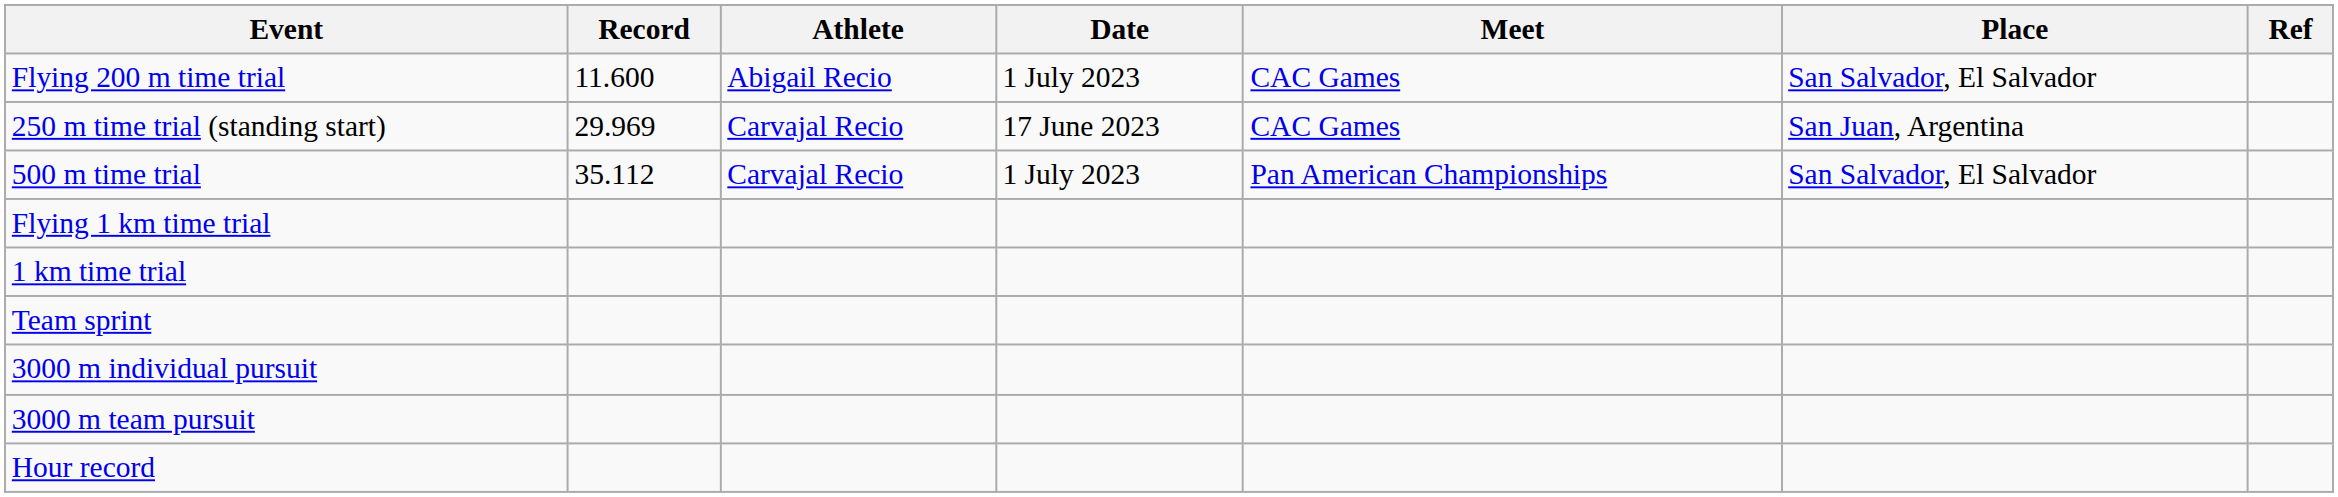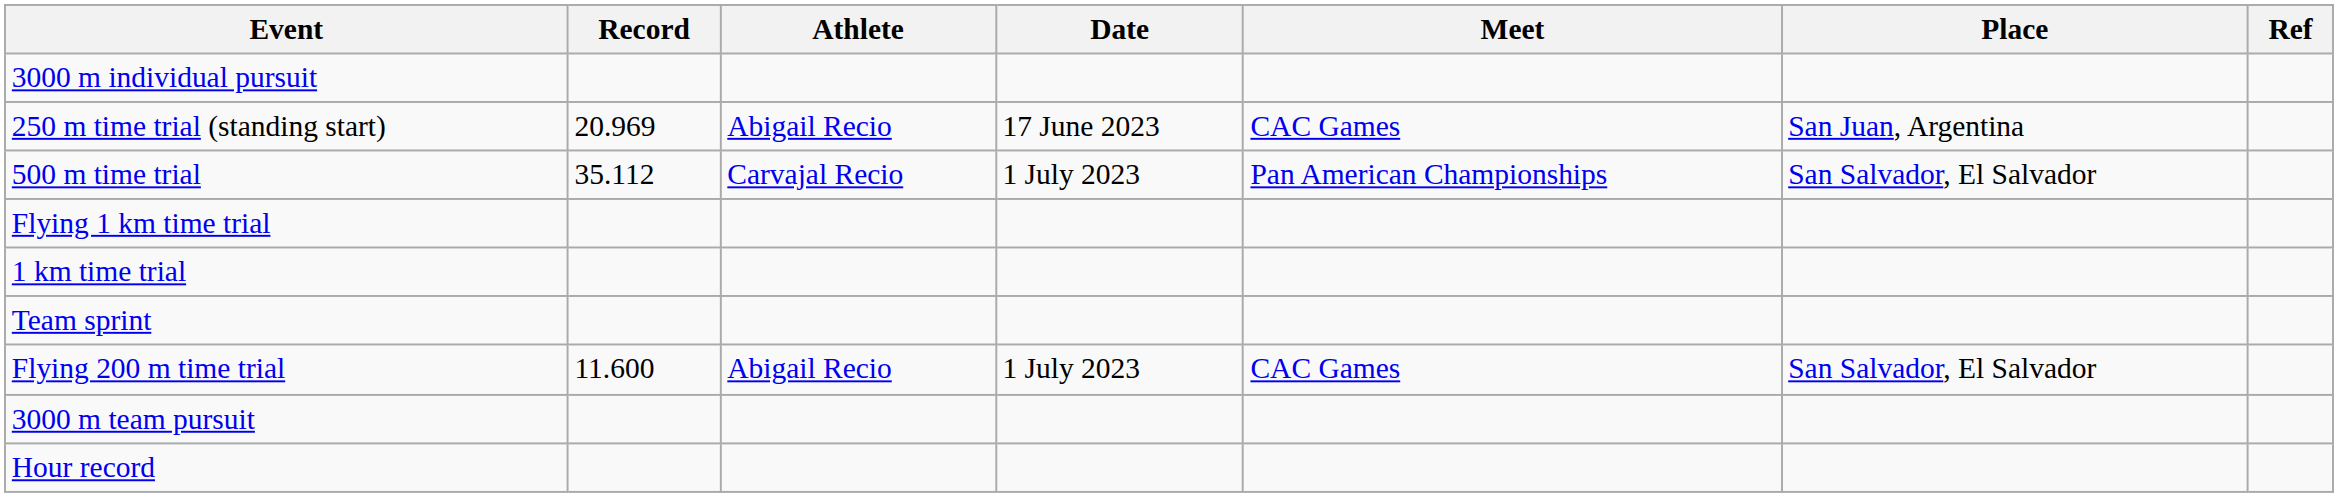 <table class="wikitable" style="font-size:95%; width: 95%;">
 <tr>
 <th>Event</th>
 <th>Record</th>
 <th>Athlete</th>
 <th>Date</th>
 <th>Meet</th>
 <th>Place</th>
 <th>Ref</th>
 </tr>
 <tr>
-<td><a href='#'>Flying 200 m time trial</a></td>
-<td>11.600</td>
-<td><a href='#'>Abigail Recio</a></td>
-<td>1 July 2023</td>
-<td><a href='#'>CAC Games</a></td>
-<td><a href='#'>San Salvador</a>, El Salvador</td>
+<td><a href='#'>3000 m individual pursuit</a></td>
+<td></td>
+<td></td>
+<td></td>
+<td></td>
+<td></td>
 <td></td>
 </tr>
 <tr>
 <td><a href='#'>250 m time trial</a> (standing start)</td>
-<td>29.969</td>
-<td><a href='#'>Carvajal Recio</a></td>
+<td>20.969</td>
+<td><a href='#'>Abigail Recio</a></td>
 <td>17 June 2023</td>
 <td><a href='#'>CAC Games</a></td>
 <td><a href='#'>San Juan</a>, Argentina</td>
 <td></td>
 </tr>
 <tr>
 <td><a href='#'>500 m time trial</a></td>
 <td>35.112</td>
 <td><a href='#'>Carvajal Recio</a></td>
 <td>1 July 2023</td>
 <td><a href='#'>Pan American Championships</a></td>
 <td><a href='#'>San Salvador</a>, El Salvador</td>
 <td></td>
 </tr>
 <tr>
 <td><a href='#'>Flying 1 km time trial</a></td>
 <td></td>
 <td></td>
 <td></td>
 <td></td>
 <td></td>
 <td></td>
 </tr>
 <tr>
 <td><a href='#'>1 km time trial</a></td>
 <td></td>
 <td></td>
 <td></td>
 <td></td>
 <td></td>
 <td></td>
 </tr>
 <tr>
 <td><a href='#'>Team sprint</a></td>
 <td></td>
 <td></td>
 <td></td>
 <td></td>
 <td></td>
 <td></td>
 </tr>
 <tr>
-<td><a href='#'>3000 m individual pursuit</a></td>
-<td></td>
-<td></td>
-<td></td>
-<td></td>
-<td></td>
+<td><a href='#'>Flying 200 m time trial</a></td>
+<td>11.600</td>
+<td><a href='#'>Abigail Recio</a></td>
+<td>1 July 2023</td>
+<td><a href='#'>CAC Games</a></td>
+<td><a href='#'>San Salvador</a>, El Salvador</td>
 <td></td>
 </tr>
 <tr>
 <td><a href='#'>3000 m team pursuit</a></td>
 <td></td>
 <td></td>
 <td></td>
 <td></td>
 <td></td>
 <td></td>
 </tr>
 <tr>
 <td><a href='#'>Hour record</a></td>
 <td></td>
 <td></td>
 <td></td>
 <td></td>
 <td></td>
 <td></td>
 </tr>
 </table>
